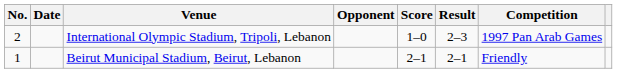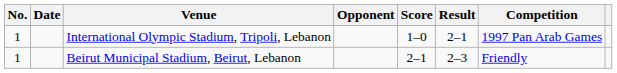 <table class="wikitable sortable">
 <tr>
 <th scope=col>No.</th>
 <th scope=col>Date</th>
 <th scope=col>Venue</th>
 <th scope=col>Opponent</th>
 <th scope=col>Score</th>
 <th scope=col>Result</th>
 <th scope=col>Competition</th>
 <th scope=col class="unsortable"></th>
 </tr>
 <tr>
-<td align="center">2</td>
+<td align="center">1</td>
 <td></td>
 <td><a href='#'>International Olympic Stadium</a>, <a href='#'>Tripoli</a>, Lebanon</td>
 <td></td>
 <td align="center">1–0</td>
-<td align="center">2–3</td>
+<td align="center">2–1</td>
 <td><a href='#'>1997 Pan Arab Games</a></td>
 <td></td>
 </tr>
 <tr>
 <td align="center">1</td>
 <td></td>
 <td><a href='#'>Beirut Municipal Stadium</a>, <a href='#'>Beirut</a>, Lebanon</td>
 <td></td>
 <td align="center">2–1</td>
-<td align="center">2–1</td>
+<td align="center">2–3</td>
 <td><a href='#'>Friendly</a></td>
 <td></td>
 </tr>
 </table>
